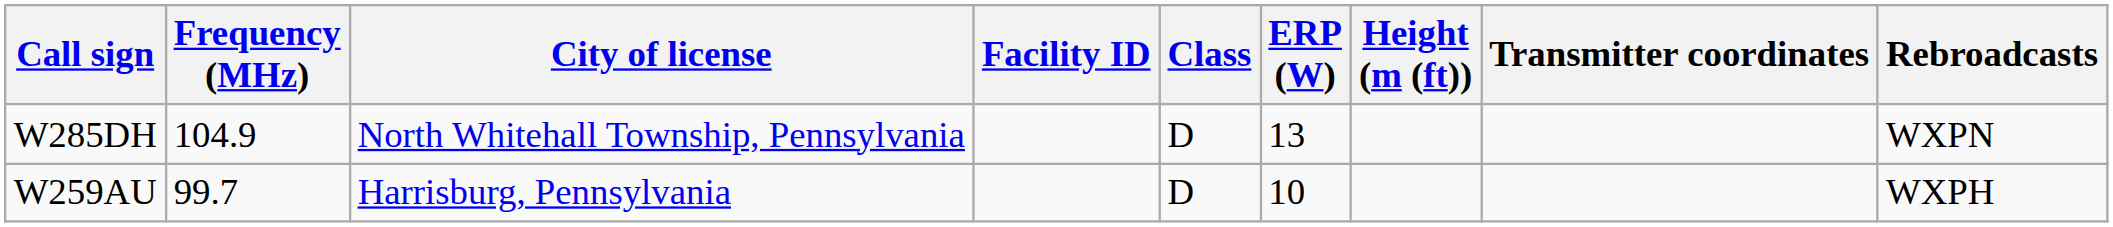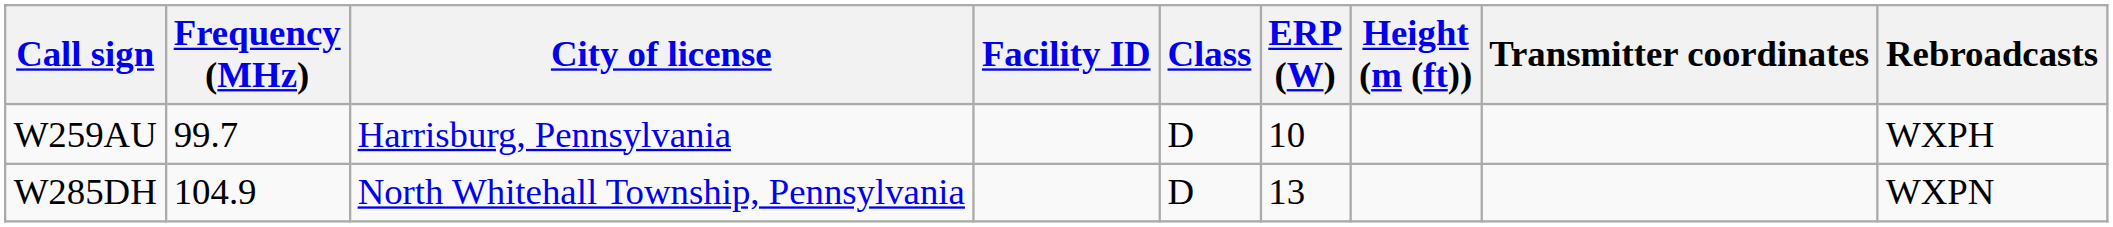 <table class="wikitable sortable">
 <tr>
 <th><a href='#'>Call sign</a></th>
 <th data-sort-type="number"><a href='#'>Frequency</a><br>(<a href='#'>MHz</a>)</th>
 <th><a href='#'>City of license</a></th>
 <th data-sort-type="number"><a href='#'>Facility ID</a></th>
 <th><a href='#'>Class</a></th>
 <th data-sort-type="number"><a href='#'>ERP</a><br>(<a href='#'>W</a>)</th>
 <th data-sort-type="number"><a href='#'>Height</a><br>(<a href='#'>m</a> (<a href='#'>ft</a>))</th>
 <th class="unsortable">Transmitter coordinates</th>
 <th>Rebroadcasts</th>
 </tr>
 <tr>
+<td>W259AU</td>
+<td>99.7</td>
+<td><a href='#'>Harrisburg, Pennsylvania</a></td>
+<td></td>
+<td>D</td>
+<td>10</td>
+<td></td>
+<td></td>
+<td>WXPH</td>
+</tr>
+<tr>
 <td>W285DH</td>
 <td>104.9</td>
 <td><a href='#'>North Whitehall Township, Pennsylvania</a></td>
 <td></td>
 <td>D</td>
 <td>13</td>
 <td></td>
 <td></td>
 <td>WXPN</td>
 </tr>
-<tr>
-<td>W259AU</td>
-<td>99.7</td>
-<td><a href='#'>Harrisburg, Pennsylvania</a></td>
-<td></td>
-<td>D</td>
-<td>10</td>
-<td></td>
-<td></td>
-<td>WXPH</td>
-</tr>
 </table>
